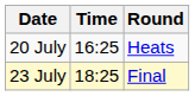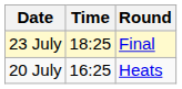 <table class="wikitable">
 <tr>
 <th>Date</th>
 <th>Time</th>
 <th>Round</th>
 </tr>
+<tr style=background:lemonchiffon>
+<td>23 July</td>
+<td>18:25</td>
+<td><a href='#'>Final</a></td>
+</tr>
 <tr>
 <td>20 July</td>
 <td>16:25</td>
 <td><a href='#'>Heats</a></td>
 </tr>
-<tr style=background:lemonchiffon>
-<td>23 July</td>
-<td>18:25</td>
-<td><a href='#'>Final</a></td>
-</tr>
 </table>
